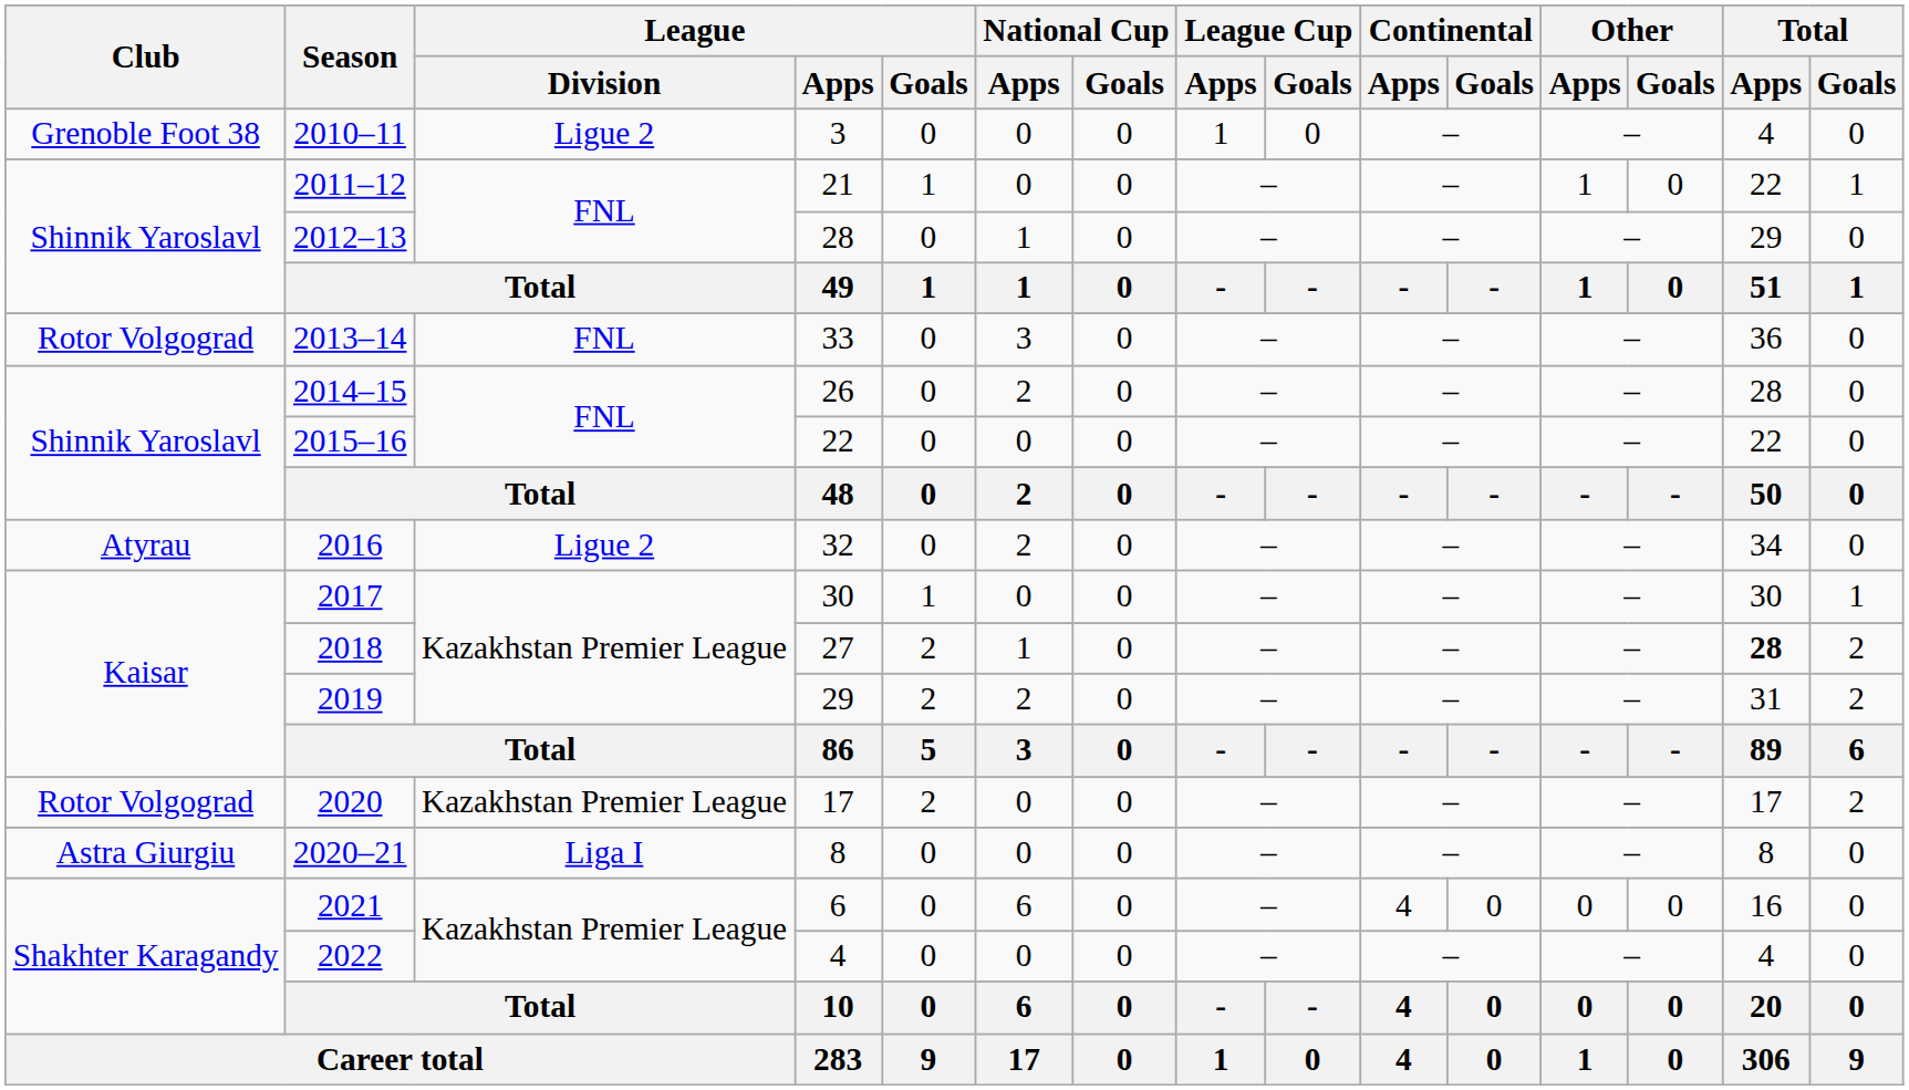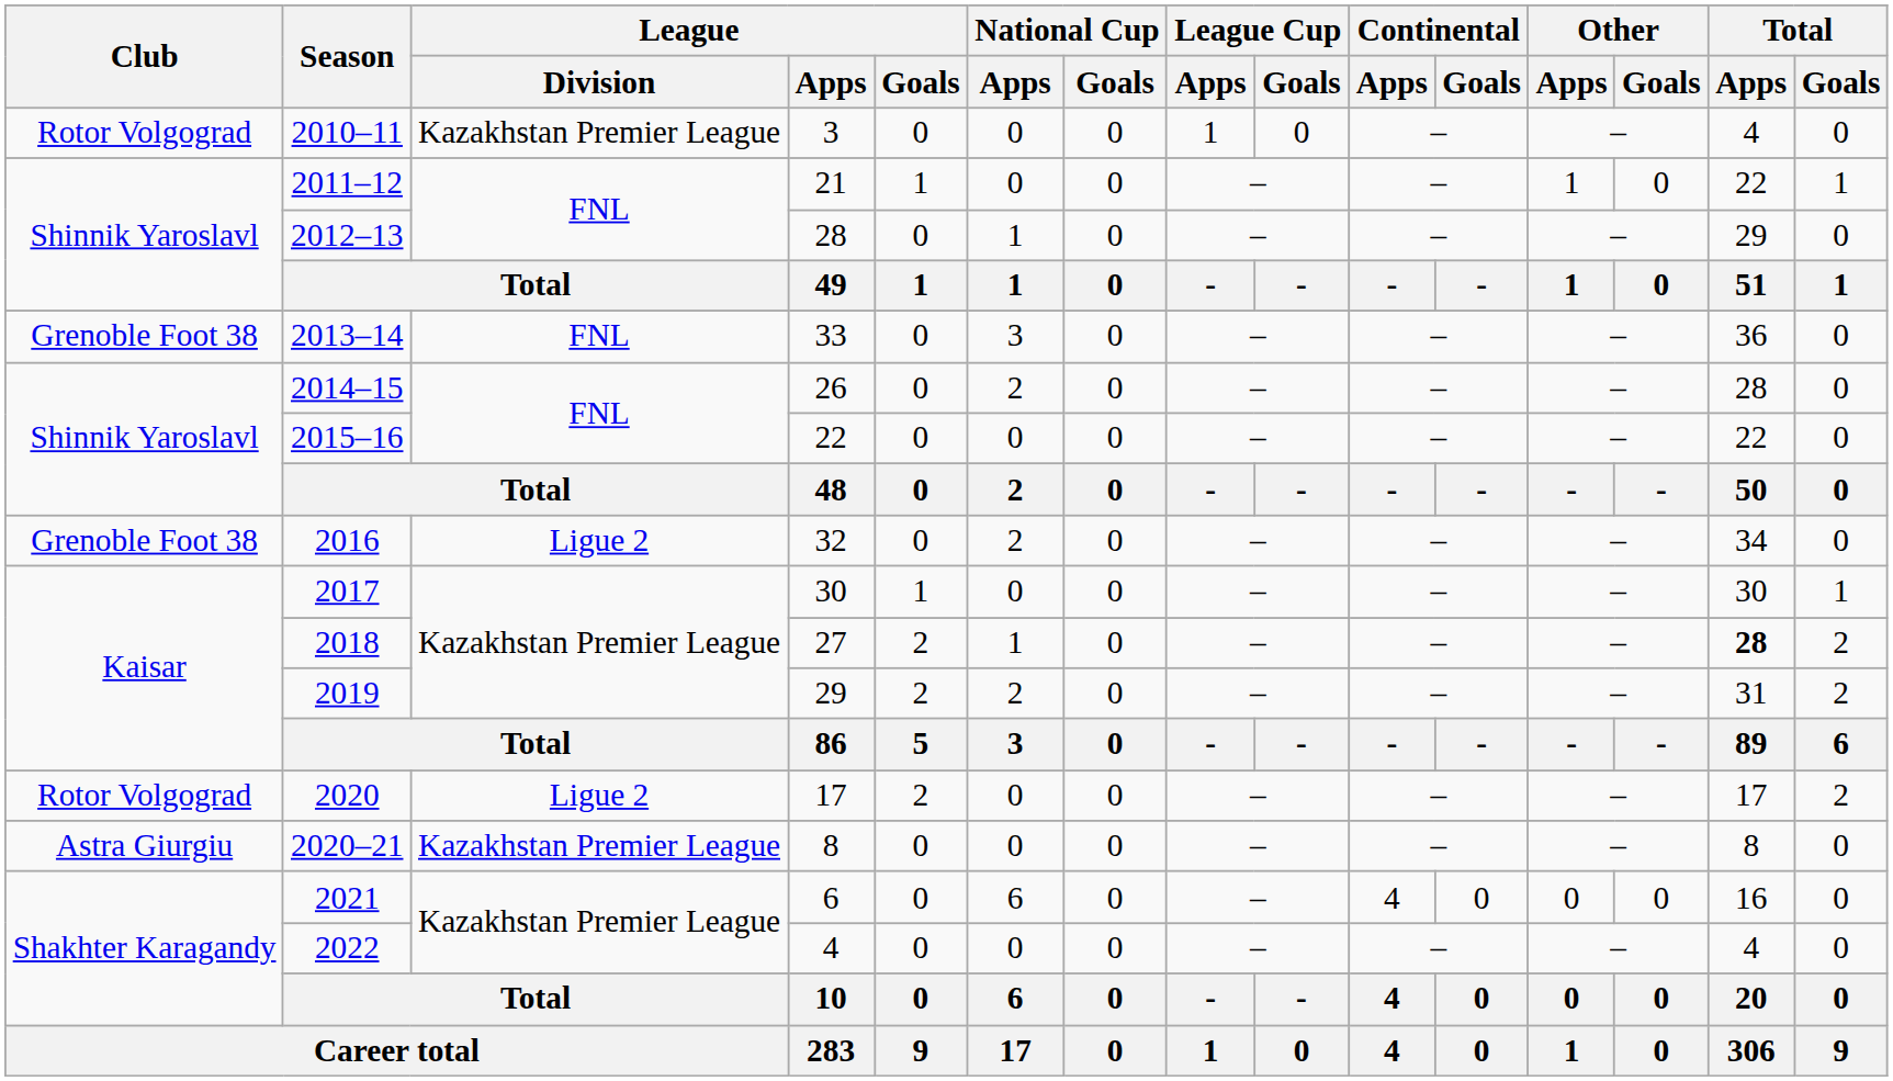 <table class="wikitable" style="text-align: center;">
 <tr>
 <th rowspan="2">Club</th>
 <th rowspan="2">Season</th>
 <th colspan="3">League</th>
 <th colspan="2">National Cup</th>
 <th colspan="2">League Cup</th>
 <th colspan="2">Continental</th>
 <th colspan="2">Other</th>
 <th colspan="2">Total</th>
 </tr>
 <tr>
 <th>Division</th>
 <th>Apps</th>
 <th>Goals</th>
 <th>Apps</th>
 <th>Goals</th>
 <th>Apps</th>
 <th>Goals</th>
 <th>Apps</th>
 <th>Goals</th>
 <th>Apps</th>
 <th>Goals</th>
 <th>Apps</th>
 <th>Goals</th>
 </tr>
 <tr>
-<td valign="center"><a href='#'>Grenoble Foot 38</a></td>
+<td valign="center"><a href='#'>Rotor Volgograd</a></td>
 <td><a href='#'>2010–11</a></td>
-<td><a href='#'>Ligue 2</a></td>
+<td>Kazakhstan Premier League</td>
 <td>3</td>
 <td>0</td>
 <td>0</td>
 <td>0</td>
 <td>1</td>
 <td>0</td>
 <td colspan="2">–</td>
 <td colspan="2">–</td>
 <td>4</td>
 <td>0</td>
 </tr>
 <tr>
 <td rowspan="3" valign="center"><a href='#'>Shinnik Yaroslavl</a></td>
 <td><a href='#'>2011–12</a></td>
 <td rowspan="2" valign="center"><a href='#'>FNL</a></td>
 <td>21</td>
 <td>1</td>
 <td>0</td>
 <td>0</td>
 <td colspan="2">–</td>
 <td colspan="2">–</td>
 <td>1</td>
 <td>0</td>
 <td>22</td>
 <td>1</td>
 </tr>
 <tr>
 <td><a href='#'>2012–13</a></td>
 <td>28</td>
 <td>0</td>
 <td>1</td>
 <td>0</td>
 <td colspan="2">–</td>
 <td colspan="2">–</td>
 <td colspan="2">–</td>
 <td>29</td>
 <td>0</td>
 </tr>
 <tr>
 <th colspan="2">Total</th>
 <th>49</th>
 <th>1</th>
 <th>1</th>
 <th>0</th>
 <th>-</th>
 <th>-</th>
 <th>-</th>
 <th>-</th>
 <th>1</th>
 <th>0</th>
 <th>51</th>
 <th>1</th>
 </tr>
 <tr>
-<td valign="center"><a href='#'>Rotor Volgograd</a></td>
+<td valign="center"><a href='#'>Grenoble Foot 38</a></td>
 <td><a href='#'>2013–14</a></td>
 <td><a href='#'>FNL</a></td>
 <td>33</td>
 <td>0</td>
 <td>3</td>
 <td>0</td>
 <td colspan="2">–</td>
 <td colspan="2">–</td>
 <td colspan="2">–</td>
 <td>36</td>
 <td>0</td>
 </tr>
 <tr>
 <td rowspan="3" valign="center"><a href='#'>Shinnik Yaroslavl</a></td>
 <td><a href='#'>2014–15</a></td>
 <td rowspan="2" valign="center"><a href='#'>FNL</a></td>
 <td>26</td>
 <td>0</td>
 <td>2</td>
 <td>0</td>
 <td colspan="2">–</td>
 <td colspan="2">–</td>
 <td colspan="2">–</td>
 <td>28</td>
 <td>0</td>
 </tr>
 <tr>
 <td><a href='#'>2015–16</a></td>
 <td>22</td>
 <td>0</td>
 <td>0</td>
 <td>0</td>
 <td colspan="2">–</td>
 <td colspan="2">–</td>
 <td colspan="2">–</td>
 <td>22</td>
 <td>0</td>
 </tr>
 <tr>
 <th colspan="2">Total</th>
 <th>48</th>
 <th>0</th>
 <th>2</th>
 <th>0</th>
 <th>-</th>
 <th>-</th>
 <th>-</th>
 <th>-</th>
 <th>-</th>
 <th>-</th>
 <th>50</th>
 <th>0</th>
 </tr>
 <tr>
-<td valign="center"><a href='#'>Atyrau</a></td>
+<td valign="center"><a href='#'>Grenoble Foot 38</a></td>
 <td><a href='#'>2016</a></td>
 <td><a href='#'>Ligue 2</a></td>
 <td>32</td>
 <td>0</td>
 <td>2</td>
 <td>0</td>
 <td colspan="2">–</td>
 <td colspan="2">–</td>
 <td colspan="2">–</td>
 <td>34</td>
 <td>0</td>
 </tr>
 <tr>
 <td rowspan="4" valign="center"><a href='#'>Kaisar</a></td>
 <td><a href='#'>2017</a></td>
 <td rowspan="3" valign="center">Kazakhstan Premier League</td>
 <td>30</td>
 <td>1</td>
 <td>0</td>
 <td>0</td>
 <td colspan="2">–</td>
 <td colspan="2">–</td>
 <td colspan="2">–</td>
 <td>30</td>
 <td>1</td>
 </tr>
 <tr>
 <td><a href='#'>2018</a></td>
 <td>27</td>
 <td>2</td>
 <td>1</td>
 <td>0</td>
 <td colspan="2">–</td>
 <td colspan="2">–</td>
 <td colspan="2">–</td>
 <td><strong>28</strong></td>
 <td>2</td>
 </tr>
 <tr>
 <td><a href='#'>2019</a></td>
 <td>29</td>
 <td>2</td>
 <td>2</td>
 <td>0</td>
 <td colspan="2">–</td>
 <td colspan="2">–</td>
 <td colspan="2">–</td>
 <td>31</td>
 <td>2</td>
 </tr>
 <tr>
 <th colspan="2">Total</th>
 <th>86</th>
 <th>5</th>
 <th>3</th>
 <th>0</th>
 <th>-</th>
 <th>-</th>
 <th>-</th>
 <th>-</th>
 <th>-</th>
 <th>-</th>
 <th>89</th>
 <th>6</th>
 </tr>
 <tr>
 <td valign="center"><a href='#'>Rotor Volgograd</a></td>
 <td><a href='#'>2020</a></td>
-<td>Kazakhstan Premier League</td>
+<td><a href='#'>Ligue 2</a></td>
 <td>17</td>
 <td>2</td>
 <td>0</td>
 <td>0</td>
 <td colspan="2">–</td>
 <td colspan="2">–</td>
 <td colspan="2">–</td>
 <td>17</td>
 <td>2</td>
 </tr>
 <tr>
 <td valign="center"><a href='#'>Astra Giurgiu</a></td>
 <td><a href='#'>2020–21</a></td>
-<td><a href='#'>Liga I</a></td>
+<td><a href='#'>Kazakhstan Premier League</a></td>
 <td>8</td>
 <td>0</td>
 <td>0</td>
 <td>0</td>
 <td colspan="2">–</td>
 <td colspan="2">–</td>
 <td colspan="2">–</td>
 <td>8</td>
 <td>0</td>
 </tr>
 <tr>
 <td rowspan="3" valign="center"><a href='#'>Shakhter Karagandy</a></td>
 <td><a href='#'>2021</a></td>
 <td rowspan="2" valign="center">Kazakhstan Premier League</td>
 <td>6</td>
 <td>0</td>
 <td>6</td>
 <td>0</td>
 <td colspan="2">–</td>
 <td>4</td>
 <td>0</td>
 <td>0</td>
 <td>0</td>
 <td>16</td>
 <td>0</td>
 </tr>
 <tr>
 <td><a href='#'>2022</a></td>
 <td>4</td>
 <td>0</td>
 <td>0</td>
 <td>0</td>
 <td colspan="2">–</td>
 <td colspan="2">–</td>
 <td colspan="2">–</td>
 <td>4</td>
 <td>0</td>
 </tr>
 <tr>
 <th colspan="2">Total</th>
 <th>10</th>
 <th>0</th>
 <th>6</th>
 <th>0</th>
 <th>-</th>
 <th>-</th>
 <th>4</th>
 <th>0</th>
 <th>0</th>
 <th>0</th>
 <th>20</th>
 <th>0</th>
 </tr>
 <tr>
 <th colspan="3">Career total</th>
 <th>283</th>
 <th>9</th>
 <th>17</th>
 <th>0</th>
 <th>1</th>
 <th>0</th>
 <th>4</th>
 <th>0</th>
 <th>1</th>
 <th>0</th>
 <th>306</th>
 <th>9</th>
 </tr>
 </table>
